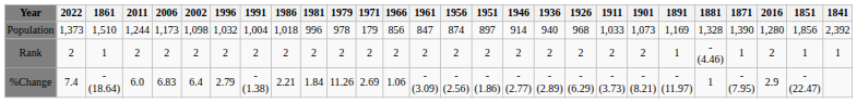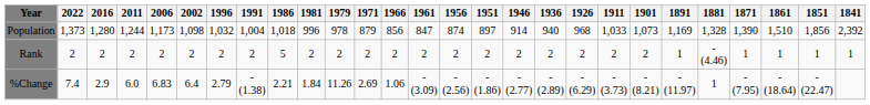 <table class="wikitable">
 <tr>
 <th style="background:grey;">Year</th>
 <th>2022</th>
-<th>1861</th>
+<th>2016</th>
 <th>2011</th>
 <th>2006</th>
 <th>2002</th>
 <th>1996</th>
 <th>1991</th>
 <th>1986</th>
 <th>1981</th>
 <th>1979</th>
 <th>1971</th>
 <th>1966</th>
 <th>1961</th>
 <th>1956</th>
 <th>1951</th>
 <th>1946</th>
 <th>1936</th>
 <th>1926</th>
 <th>1911</th>
 <th>1901</th>
 <th>1891</th>
 <th>1881</th>
 <th>1871</th>
-<th>2016</th>
+<th>1861</th>
 <th>1851</th>
 <th>1841</th>
 </tr>
 <tr align="center">
 <td style="background:grey;">Population</td>
 <td>1,373</td>
-<td>1,510</td>
+<td>1,280</td>
 <td>1,244</td>
 <td>1,173</td>
 <td>1,098</td>
 <td>1,032</td>
 <td>1,004</td>
 <td>1,018</td>
 <td>996</td>
 <td>978</td>
-<td>179</td>
+<td>879</td>
 <td>856</td>
 <td>847</td>
 <td>874</td>
 <td>897</td>
 <td>914</td>
 <td>940</td>
 <td>968</td>
 <td>1,033</td>
 <td>1,073</td>
 <td>1,169</td>
 <td>1,328</td>
 <td>1,390</td>
-<td>1,280</td>
+<td>1,510</td>
 <td>1,856</td>
 <td>2,392</td>
 </tr>
 <tr align="center">
 <td style="background:grey;">Rank</td>
 <td>2</td>
-<td>1</td>
 <td>2</td>
 <td>2</td>
 <td>2</td>
 <td>2</td>
 <td>2</td>
 <td>2</td>
+<td>5</td>
 <td>2</td>
 <td>2</td>
 <td>2</td>
 <td>2</td>
 <td>2</td>
 <td>2</td>
 <td>2</td>
 <td>2</td>
 <td>2</td>
 <td>2</td>
 <td>2</td>
 <td>2</td>
 <td>1</td>
 <td>-(4.46)</td>
 <td>1</td>
-<td>2</td>
+<td>1</td>
 <td>1</td>
 <td>1</td>
 </tr>
 <tr align="center">
 <td style="background:grey;">%Change</td>
 <td>7.4</td>
-<td>-(18.64)</td>
+<td>2.9</td>
 <td>6.0</td>
 <td>6.83</td>
 <td>6.4</td>
 <td>2.79</td>
 <td>-(1.38)</td>
 <td>2.21</td>
 <td>1.84</td>
 <td>11.26</td>
 <td>2.69</td>
 <td>1.06</td>
 <td>-(3.09)</td>
 <td>-(2.56)</td>
 <td>-(1.86)</td>
 <td>-(2.77)</td>
 <td>-(2.89)</td>
 <td>-(6.29)</td>
 <td>-(3.73)</td>
 <td>-(8.21)</td>
 <td>-(11.97)</td>
 <td>1</td>
 <td>-(7.95)</td>
-<td>2.9</td>
+<td>-(18.64)</td>
 <td>-(22.47)</td>
 <td></td>
 </tr>
 </table>
